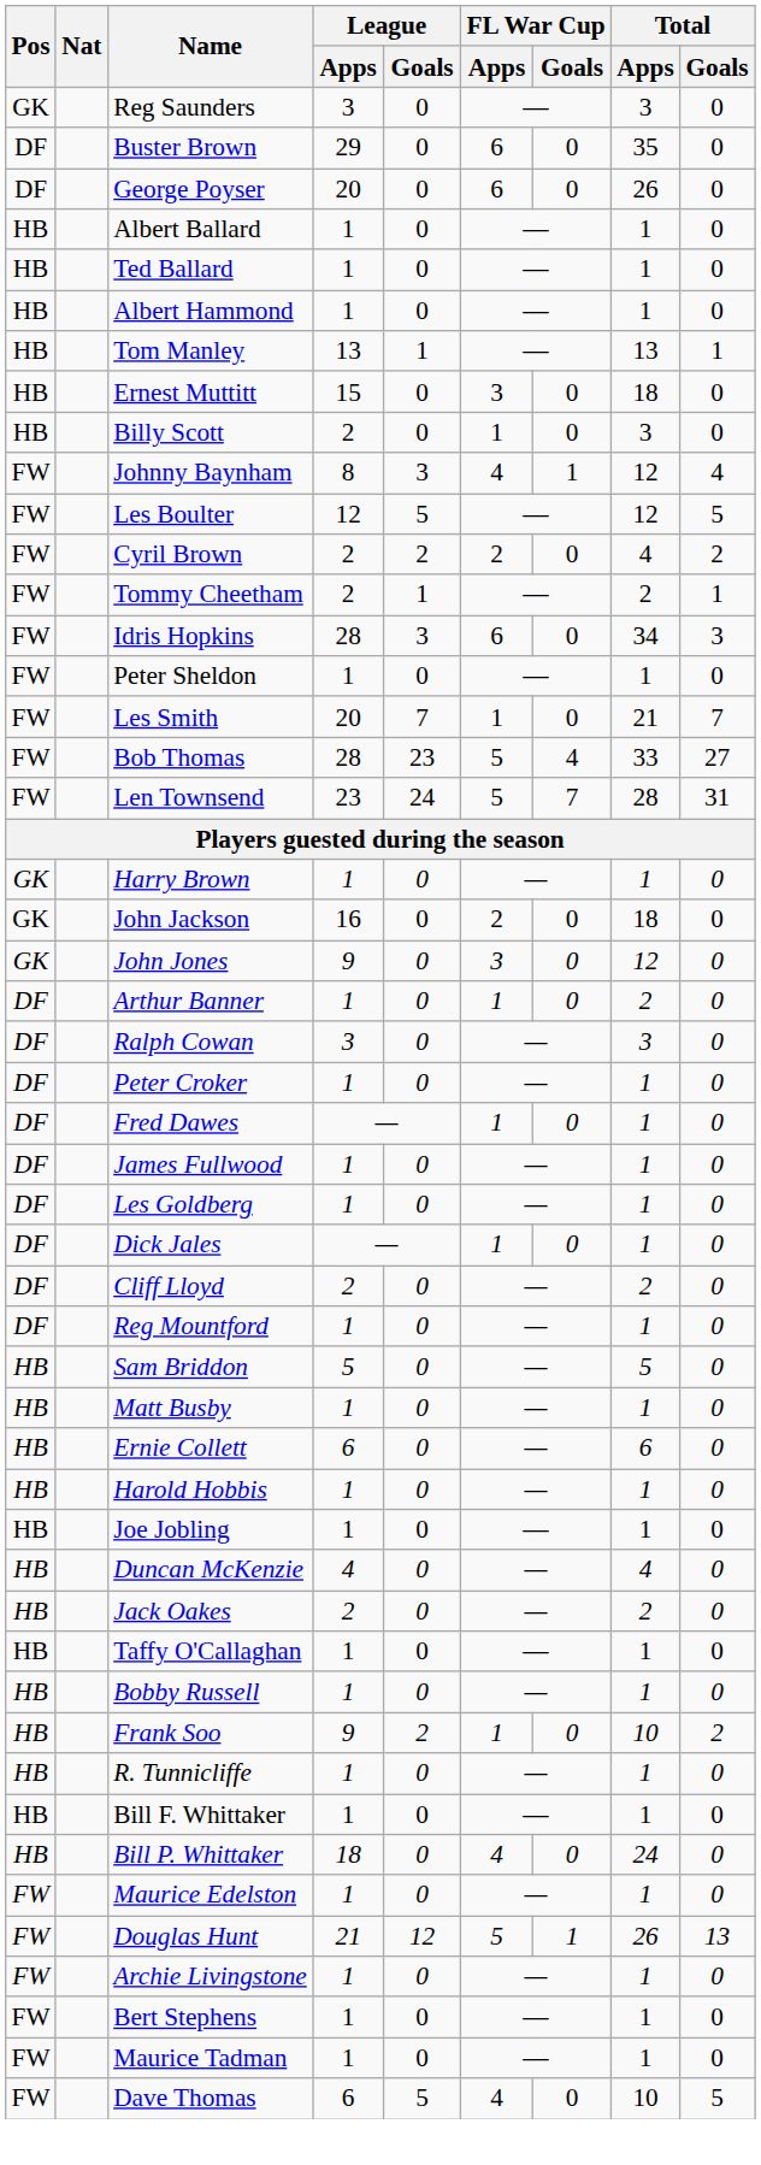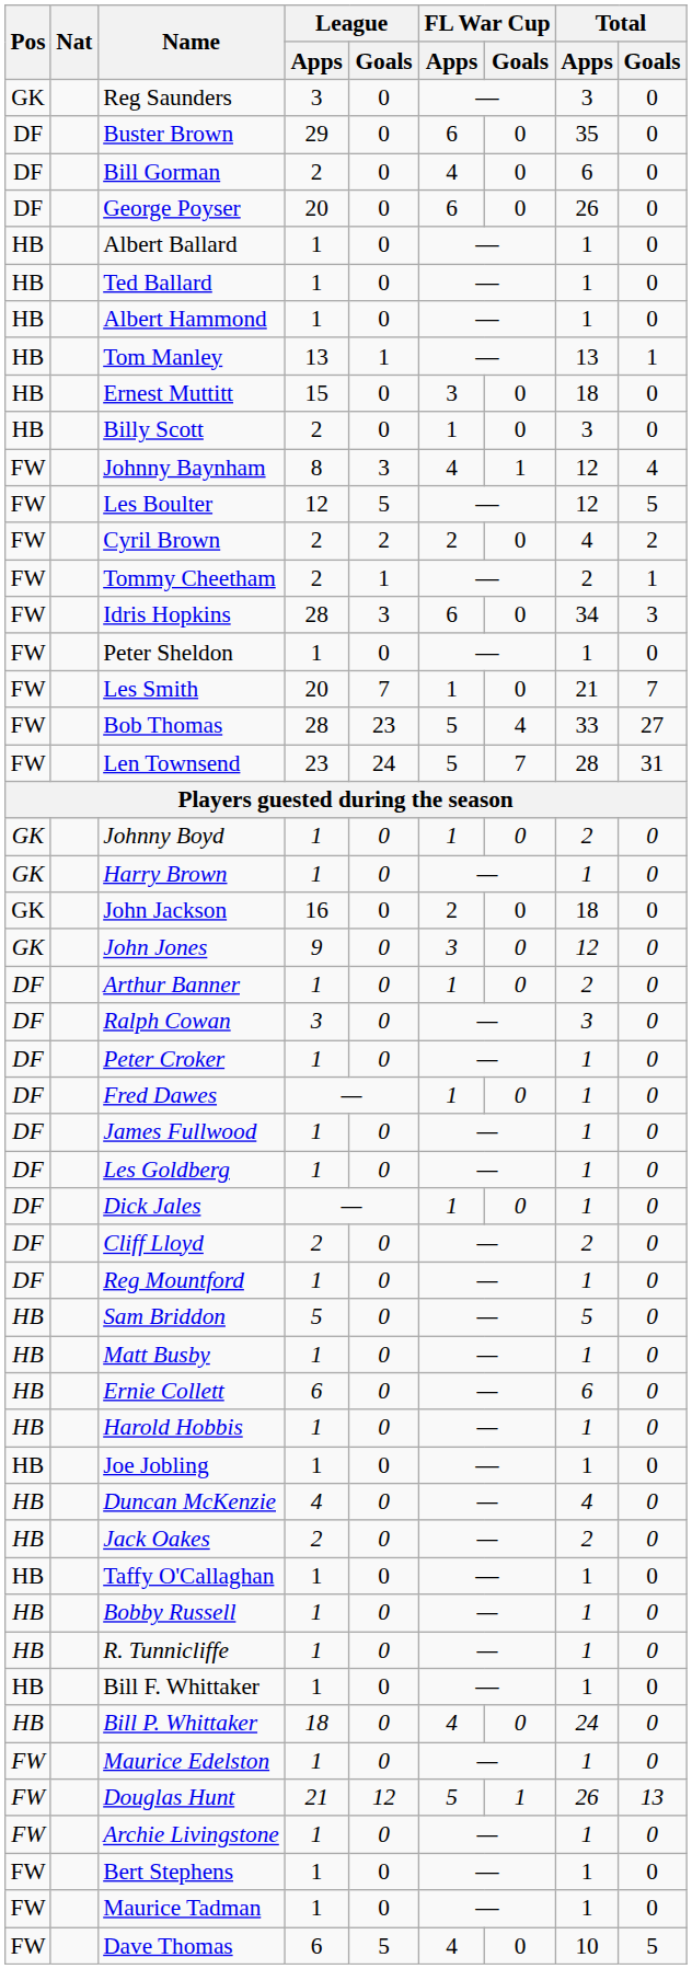 <table class="wikitable" style="text-align:center">
 <tr>
 <th rowspan="2">Pos</th>
 <th rowspan="2">Nat</th>
 <th rowspan="2">Name</th>
 <th colspan="2" style="width:85px;">League</th>
 <th colspan="2">FL War Cup</th>
 <th colspan="2">Total</th>
 </tr>
 <tr>
 <th>Apps</th>
 <th>Goals</th>
 <th>Apps</th>
 <th>Goals</th>
 <th>Apps</th>
 <th>Goals</th>
 </tr>
 <tr>
 <td>GK</td>
 <td></td>
 <td style="text-align:left;">Reg Saunders</td>
 <td>3</td>
 <td>0</td>
 <td colspan="2">—</td>
 <td>3</td>
 <td>0</td>
 </tr>
 <tr>
 <td>DF</td>
 <td></td>
 <td style="text-align:left;"><a href='#'>Buster Brown</a></td>
 <td>29</td>
 <td>0</td>
 <td>6</td>
 <td>0</td>
 <td>35</td>
+<td>0</td>
+</tr>
+<tr>
+<td>DF</td>
+<td></td>
+<td style="text-align:left;"><a href='#'>Bill Gorman</a></td>
+<td>2</td>
+<td>0</td>
+<td>4</td>
+<td>0</td>
+<td>6</td>
 <td>0</td>
 </tr>
 <tr>
 <td>DF</td>
 <td></td>
 <td style="text-align:left;"><a href='#'>George Poyser</a></td>
 <td>20</td>
 <td>0</td>
 <td>6</td>
 <td>0</td>
 <td>26</td>
 <td>0</td>
 </tr>
 <tr>
 <td>HB</td>
 <td></td>
 <td style="text-align:left;">Albert Ballard</td>
 <td>1</td>
 <td>0</td>
 <td colspan="2">—</td>
 <td>1</td>
 <td>0</td>
 </tr>
 <tr>
 <td>HB</td>
 <td><em></em></td>
 <td style="text-align:left;"><a href='#'>Ted Ballard</a></td>
 <td>1</td>
 <td>0</td>
 <td colspan="2">—</td>
 <td>1</td>
 <td>0</td>
 </tr>
 <tr>
 <td>HB</td>
 <td><em></em></td>
 <td style="text-align:left;"><a href='#'>Albert Hammond</a></td>
 <td>1</td>
 <td>0</td>
 <td colspan="2">—</td>
 <td>1</td>
 <td>0</td>
 </tr>
 <tr>
 <td>HB</td>
 <td><em></em></td>
 <td style="text-align:left;"><a href='#'>Tom Manley</a></td>
 <td>13</td>
 <td>1</td>
 <td colspan="2">—</td>
 <td>13</td>
 <td>1</td>
 </tr>
 <tr>
 <td>HB</td>
 <td><em></em></td>
 <td style="text-align:left;"><a href='#'>Ernest Muttitt</a></td>
 <td>15</td>
 <td>0</td>
 <td>3</td>
 <td>0</td>
 <td>18</td>
 <td>0</td>
 </tr>
 <tr>
 <td>HB</td>
 <td></td>
 <td style="text-align:left;"><a href='#'>Billy Scott</a></td>
 <td>2</td>
 <td>0</td>
 <td>1</td>
 <td>0</td>
 <td>3</td>
 <td>0</td>
 </tr>
 <tr>
 <td>FW</td>
 <td></td>
 <td style="text-align:left;"><a href='#'>Johnny Baynham</a></td>
 <td>8</td>
 <td>3</td>
 <td>4</td>
 <td>1</td>
 <td>12</td>
 <td>4</td>
 </tr>
 <tr>
 <td>FW</td>
 <td></td>
 <td style="text-align:left;"><a href='#'>Les Boulter</a></td>
 <td>12</td>
 <td>5</td>
 <td colspan="2">—</td>
 <td>12</td>
 <td>5</td>
 </tr>
 <tr>
 <td>FW</td>
 <td><em></em></td>
 <td style="text-align:left;"><a href='#'>Cyril Brown</a></td>
 <td>2</td>
 <td>2</td>
 <td>2</td>
 <td>0</td>
 <td>4</td>
 <td>2</td>
 </tr>
 <tr>
 <td>FW</td>
 <td><em></em></td>
 <td style="text-align:left;"><a href='#'>Tommy Cheetham</a></td>
 <td>2</td>
 <td>1</td>
 <td colspan="2">—</td>
 <td>2</td>
 <td>1</td>
 </tr>
 <tr>
 <td>FW</td>
 <td></td>
 <td style="text-align:left;"><a href='#'>Idris Hopkins</a></td>
 <td>28</td>
 <td>3</td>
 <td>6</td>
 <td>0</td>
 <td>34</td>
 <td>3</td>
 </tr>
 <tr>
 <td>FW</td>
 <td><em></em></td>
 <td style="text-align:left;">Peter Sheldon</td>
 <td>1</td>
 <td>0</td>
 <td colspan="2">—</td>
 <td>1</td>
 <td>0</td>
 </tr>
 <tr>
 <td>FW</td>
 <td><em></em></td>
 <td style="text-align:left;"><a href='#'>Les Smith</a></td>
 <td>20</td>
 <td>7</td>
 <td>1</td>
 <td>0</td>
 <td>21</td>
 <td>7</td>
 </tr>
 <tr>
 <td>FW</td>
 <td><em></em></td>
 <td style="text-align:left;"><a href='#'>Bob Thomas</a></td>
 <td>28</td>
 <td>23</td>
 <td>5</td>
 <td>4</td>
 <td>33</td>
 <td>27</td>
 </tr>
 <tr>
 <td>FW</td>
 <td><em></em></td>
 <td style="text-align:left;"><a href='#'>Len Townsend</a></td>
 <td>23</td>
 <td>24</td>
 <td>5</td>
 <td>7</td>
 <td>28</td>
 <td>31</td>
 </tr>
 <tr>
 <th colspan="9">Players guested during the season</th>
+</tr>
+<tr>
+<td><em>GK</em></td>
+<td><em></em></td>
+<td style="text-align:left;"><em>Johnny Boyd</em></td>
+<td><em>1</em></td>
+<td><em>0</em></td>
+<td><em>1</em></td>
+<td><em>0</em></td>
+<td><em>2</em></td>
+<td><em>0</em></td>
 </tr>
 <tr>
 <td><em>GK</em></td>
 <td><em></em></td>
 <td style="text-align:left;"><a href='#'><em>Harry Brown</em></a></td>
 <td><em>1</em></td>
 <td><em>0</em></td>
 <td colspan="2"><em>—</em></td>
 <td><em>1</em></td>
 <td><em>0</em></td>
 </tr>
 <tr>
 <td>GK</td>
 <td></td>
 <td style="text-align:left;"><a href='#'>John Jackson</a></td>
 <td>16</td>
 <td>0</td>
 <td>2</td>
 <td>0</td>
 <td>18</td>
 <td>0</td>
 </tr>
 <tr>
 <td><em>GK</em></td>
 <td><em></em></td>
 <td style="text-align:left;"><a href='#'><em>John Jones</em></a></td>
 <td><em>9</em></td>
 <td><em>0</em></td>
 <td><em>3</em></td>
 <td><em>0</em></td>
 <td><em>12</em></td>
 <td><em>0</em></td>
 </tr>
 <tr>
 <td><em>DF</em></td>
 <td><em></em></td>
 <td style="text-align:left;"><em><a href='#'>Arthur Banner</a></em></td>
 <td><em>1</em></td>
 <td><em>0</em></td>
 <td><em>1</em></td>
 <td><em>0</em></td>
 <td><em>2</em></td>
 <td><em>0</em></td>
 </tr>
 <tr>
 <td><em>DF</em></td>
 <td><em></em></td>
 <td style="text-align:left;"><a href='#'><em>Ralph Cowan</em></a></td>
 <td><em>3</em></td>
 <td><em>0</em></td>
 <td colspan="2"><em>—</em></td>
 <td><em>3</em></td>
 <td><em>0</em></td>
 </tr>
 <tr>
 <td><em>DF</em></td>
 <td><em></em></td>
 <td style="text-align:left;"><em><a href='#'>Peter Croker</a></em></td>
 <td><em>1</em></td>
 <td><em>0</em></td>
 <td colspan="2"><em>—</em></td>
 <td><em>1</em></td>
 <td><em>0</em></td>
 </tr>
 <tr>
 <td><em>DF</em></td>
 <td><em></em></td>
 <td style="text-align:left;"><em><a href='#'>Fred Dawes</a></em></td>
 <td colspan="2"><em>—</em></td>
 <td><em>1</em></td>
 <td><em>0</em></td>
 <td><em>1</em></td>
 <td><em>0</em></td>
 </tr>
 <tr>
 <td><em>DF</em></td>
 <td><em></em></td>
 <td style="text-align:left;"><em><a href='#'>James Fullwood</a></em></td>
 <td><em>1</em></td>
 <td><em>0</em></td>
 <td colspan="2"><em>—</em></td>
 <td><em>1</em></td>
 <td><em>0</em></td>
 </tr>
 <tr>
 <td><em>DF</em></td>
 <td><em></em></td>
 <td style="text-align:left;"><em><a href='#'>Les Goldberg</a></em></td>
 <td><em>1</em></td>
 <td><em>0</em></td>
 <td colspan="2"><em>—</em></td>
 <td><em>1</em></td>
 <td><em>0</em></td>
 </tr>
 <tr>
 <td><em>DF</em></td>
 <td><em></em></td>
 <td style="text-align:left;"><em><a href='#'>Dick Jales</a></em></td>
 <td colspan="2"><em>—</em></td>
 <td><em>1</em></td>
 <td><em>0</em></td>
 <td><em>1</em></td>
 <td><em>0</em></td>
 </tr>
 <tr>
 <td><em>DF</em></td>
 <td><em></em></td>
 <td style="text-align:left;"><em><a href='#'>Cliff Lloyd</a></em></td>
 <td><em>2</em></td>
 <td><em>0</em></td>
 <td colspan="2"><em>—</em></td>
 <td><em>2</em></td>
 <td><em>0</em></td>
 </tr>
 <tr>
 <td><em>DF</em></td>
 <td><em></em></td>
 <td style="text-align:left;"><em><a href='#'>Reg Mountford</a></em></td>
 <td><em>1</em></td>
 <td><em>0</em></td>
 <td colspan="2"><em>—</em></td>
 <td><em>1</em></td>
 <td><em>0</em></td>
 </tr>
 <tr>
 <td><em>HB</em></td>
 <td><em></em></td>
 <td style="text-align:left;"><em><a href='#'>Sam Briddon</a></em></td>
 <td><em>5</em></td>
 <td><em>0</em></td>
 <td colspan="2"><em>—</em></td>
 <td><em>5</em></td>
 <td><em>0</em></td>
 </tr>
 <tr>
 <td><em>HB</em></td>
 <td><em></em></td>
 <td style="text-align:left;"><em><a href='#'>Matt Busby</a></em></td>
 <td><em>1</em></td>
 <td><em>0</em></td>
 <td colspan="2"><em>—</em></td>
 <td><em>1</em></td>
 <td><em>0</em></td>
 </tr>
 <tr>
 <td><em>HB</em></td>
 <td><em></em></td>
 <td style="text-align:left;"><a href='#'><em>Ernie Collett</em></a></td>
 <td><em>6</em></td>
 <td><em>0</em></td>
 <td colspan="2"><em>—</em></td>
 <td><em>6</em></td>
 <td><em>0</em></td>
 </tr>
 <tr>
 <td><em>HB</em></td>
 <td><em></em></td>
 <td style="text-align:left;"><em><a href='#'>Harold Hobbis</a></em></td>
 <td><em>1</em></td>
 <td><em>0</em></td>
 <td colspan="2"><em>—</em></td>
 <td><em>1</em></td>
 <td><em>0</em></td>
 </tr>
 <tr>
 <td>HB</td>
 <td></td>
 <td style="text-align:left;"><a href='#'>Joe Jobling</a></td>
 <td>1</td>
 <td>0</td>
 <td colspan="2">—</td>
 <td>1</td>
 <td>0</td>
 </tr>
 <tr>
 <td><em>HB</em></td>
 <td><em></em></td>
 <td style="text-align:left;"><a href='#'><em>Duncan McKenzie</em></a></td>
 <td><em>4</em></td>
 <td><em>0</em></td>
 <td colspan="2"><em>—</em></td>
 <td><em>4</em></td>
 <td><em>0</em></td>
 </tr>
 <tr>
 <td><em>HB</em></td>
 <td><em></em></td>
 <td style="text-align:left;"><em><a href='#'>Jack Oakes</a></em></td>
 <td><em>2</em></td>
 <td><em>0</em></td>
 <td colspan="2"><em>—</em></td>
 <td><em>2</em></td>
 <td><em>0</em></td>
 </tr>
 <tr>
 <td>HB</td>
 <td></td>
 <td style="text-align:left;"><a href='#'>Taffy O'Callaghan</a></td>
 <td>1</td>
 <td>0</td>
 <td colspan="2">—</td>
 <td>1</td>
 <td>0</td>
 </tr>
 <tr>
 <td><em>HB</em></td>
 <td><em></em></td>
 <td style="text-align:left;"><a href='#'><em>Bobby Russell</em></a></td>
 <td><em>1</em></td>
 <td><em>0</em></td>
 <td colspan="2"><em>—</em></td>
 <td><em>1</em></td>
 <td><em>0</em></td>
 </tr>
 <tr>
 <td><em>HB</em></td>
 <td><em></em></td>
-<td style="text-align:left;"><em><a href='#'>Frank Soo</a></em></td>
-<td><em>9</em></td>
-<td><em>2</em></td>
-<td><em>1</em></td>
-<td><em>0</em></td>
-<td><em>10</em></td>
-<td><em>2</em></td>
-</tr>
-<tr>
-<td><em>HB</em></td>
-<td><em></em></td>
 <td style="text-align:left;"><em>R. Tunnicliffe</em></td>
 <td><em>1</em></td>
 <td><em>0</em></td>
 <td colspan="2"><em>—</em></td>
 <td><em>1</em></td>
 <td><em>0</em></td>
 </tr>
 <tr>
 <td>HB</td>
 <td></td>
 <td style="text-align:left;">Bill F. Whittaker</td>
 <td>1</td>
 <td>0</td>
 <td colspan="2">—</td>
 <td>1</td>
 <td>0</td>
 </tr>
 <tr>
 <td><em>HB</em></td>
 <td><em></em></td>
 <td style="text-align:left;"><a href='#'><em>Bill P. Whittaker</em></a></td>
 <td><em>18</em></td>
 <td><em>0</em></td>
 <td><em>4</em></td>
 <td><em>0</em></td>
 <td><em>24</em></td>
 <td><em>0</em></td>
 </tr>
 <tr>
 <td><em>FW</em></td>
 <td><em></em></td>
 <td style="text-align:left;"><em><a href='#'>Maurice Edelston</a></em></td>
 <td><em>1</em></td>
 <td><em>0</em></td>
 <td colspan="2"><em>—</em></td>
 <td><em>1</em></td>
 <td><em>0</em></td>
 </tr>
 <tr>
 <td><em>FW</em></td>
 <td><em></em></td>
 <td style="text-align:left;"><em><a href='#'>Douglas Hunt</a></em></td>
 <td><em>21</em></td>
 <td><em>12</em></td>
 <td><em>5</em></td>
 <td><em>1</em></td>
 <td><em>26</em></td>
 <td><em>13</em></td>
 </tr>
 <tr>
 <td><em>FW</em></td>
 <td><em></em></td>
 <td style="text-align:left;"><a href='#'><em>Archie Livingstone</em></a></td>
 <td><em>1</em></td>
 <td><em>0</em></td>
 <td colspan="2"><em>—</em></td>
 <td><em>1</em></td>
 <td><em>0</em></td>
 </tr>
 <tr>
 <td>FW</td>
 <td></td>
 <td style="text-align:left;"><a href='#'>Bert Stephens</a></td>
 <td>1</td>
 <td>0</td>
 <td colspan="2">—</td>
 <td>1</td>
 <td>0</td>
 </tr>
 <tr>
 <td>FW</td>
 <td></td>
 <td style="text-align:left;"><a href='#'>Maurice Tadman</a></td>
 <td>1</td>
 <td>0</td>
 <td colspan="2">—</td>
 <td>1</td>
 <td>0</td>
 </tr>
 <tr>
 <td>FW</td>
 <td></td>
 <td style="text-align:left;"><a href='#'>Dave Thomas</a></td>
 <td>6</td>
 <td>5</td>
 <td>4</td>
 <td>0</td>
 <td>10</td>
 <td>5</td>
 </tr>
 </table>
